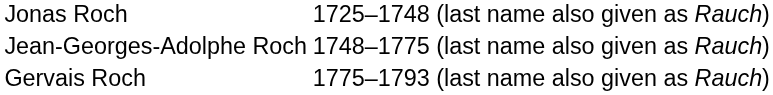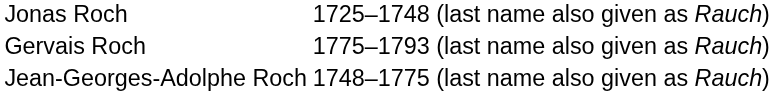 <table>
 <tr>
 <td>Jonas Roch</td>
 <td>1725–1748 (last name also given as <em>Rauch</em>)</td>
 </tr>
 <tr>
+<td>Gervais Roch</td>
+<td>1775–1793 (last name also given as <em>Rauch</em>)</td>
+</tr>
+<tr>
 <td>Jean-Georges-Adolphe Roch</td>
 <td>1748–1775 (last name also given as <em>Rauch</em>)</td>
 </tr>
-<tr>
-<td>Gervais Roch</td>
-<td>1775–1793 (last name also given as <em>Rauch</em>)</td>
-</tr>
 </table>
